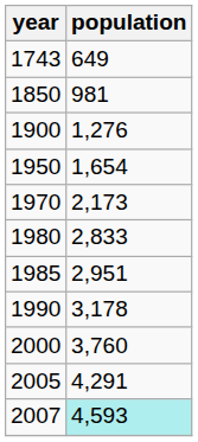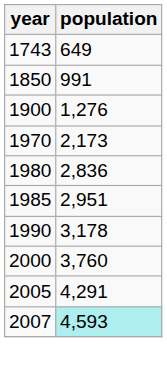 <table class="wikitable">
 <tr>
 <th>year</th>
 <th>population</th>
 </tr>
 <tr>
 <td>1743</td>
 <td>649</td>
 </tr>
 <tr>
 <td>1850</td>
-<td>981</td>
+<td>991</td>
 </tr>
 <tr>
 <td>1900</td>
 <td>1,276</td>
-</tr>
-<tr>
-<td>1950</td>
-<td>1,654</td>
 </tr>
 <tr>
 <td>1970</td>
 <td>2,173</td>
 </tr>
 <tr>
 <td>1980</td>
-<td>2,833</td>
+<td>2,836</td>
 </tr>
 <tr>
 <td>1985</td>
 <td>2,951</td>
 </tr>
 <tr>
 <td>1990</td>
 <td>3,178</td>
 </tr>
 <tr>
 <td>2000</td>
 <td>3,760</td>
 </tr>
 <tr>
 <td>2005</td>
 <td>4,291</td>
 </tr>
 <tr>
 <td>2007</td>
 <td style="background: paleturquoise;">4,593</td>
 </tr>
 <tr>
 </tr>
 </table>
